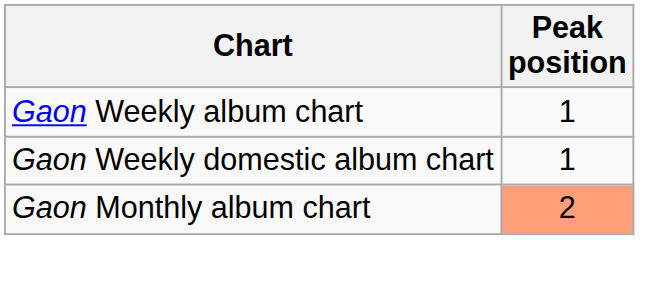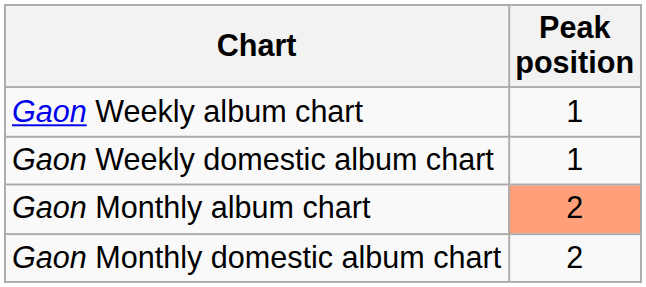 <table class="wikitable sortable">
 <tr>
 <th>Chart</th>
 <th>Peak<br>position</th>
 </tr>
 <tr>
 <td><em><a href='#'>Gaon</a></em> Weekly album chart</td>
 <td align="center">1</td>
 </tr>
 <tr>
 <td><em>Gaon</em> Weekly domestic album chart</td>
 <td align="center">1</td>
 </tr>
 <tr>
 <td><em>Gaon</em> Monthly album chart</td>
 <td align="center" style="background: lightsalmon;">2</td>
 </tr>
+<tr>
+<td><em>Gaon</em> Monthly domestic album chart</td>
+<td align="center">2</td>
+</tr>
 </table>
